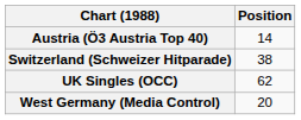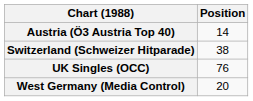 <table class="wikitable sortable plainrowheaders" style="text-align:center">
 <tr>
 <th>Chart (1988)</th>
 <th>Position</th>
 </tr>
 <tr>
 <th scope="row">Austria (Ö3 Austria Top 40)</th>
 <td>14</td>
 </tr>
 <tr>
 <th scope="row">Switzerland (Schweizer Hitparade)</th>
 <td>38</td>
 </tr>
 <tr>
 <th scope="row">UK Singles (OCC)</th>
-<td>62</td>
+<td>76</td>
 </tr>
 <tr>
 <th scope="row">West Germany (Media Control)</th>
 <td>20</td>
 </tr>
 </table>
